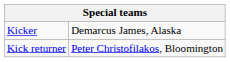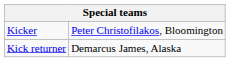 <table class="wikitable">
 <tr>
 <th colspan="6">Special teams</th>
 </tr>
 <tr>
 <td><a href='#'>Kicker</a></td>
-<td>Demarcus James, Alaska</td>
+<td><a href='#'>Peter Christofilakos</a>, Bloomington</td>
 </tr>
 <tr>
 <td><a href='#'>Kick returner</a></td>
-<td><a href='#'>Peter Christofilakos</a>, Bloomington</td>
+<td>Demarcus James, Alaska</td>
 </tr>
 </table>
